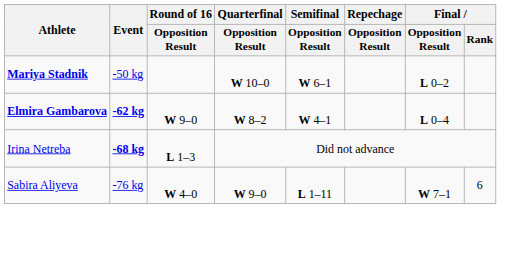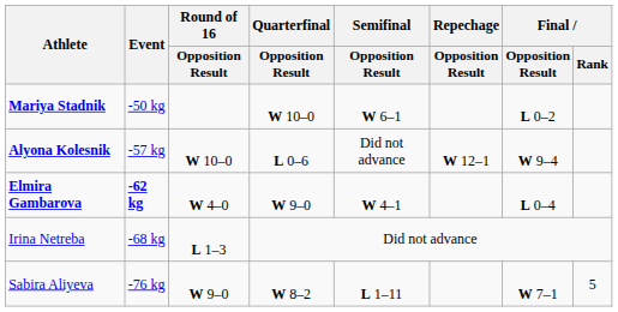 <table class="wikitable" style="font-size:90%">
 <tr>
 <th rowspan="2">Athlete</th>
 <th rowspan="2">Event</th>
 <th>Round of 16</th>
 <th>Quarterfinal</th>
 <th>Semifinal</th>
 <th>Repechage</th>
 <th colspan=2>Final / </th>
 </tr>
 <tr style="font-size: 95%">
 <th>Opposition<br>Result</th>
 <th>Opposition<br>Result</th>
 <th>Opposition<br>Result</th>
 <th>Opposition<br>Result</th>
 <th>Opposition<br>Result</th>
 <th>Rank</th>
 </tr>
 <tr align=center>
 <td align=left><strong><a href='#'>Mariya Stadnik</a></strong></td>
 <td align=left><a href='#'>-50 kg</a></td>
 <td></td>
 <td><br><strong>W</strong> 10–0 <sup></sup></td>
 <td><br><strong>W</strong> 6–1 <sup></sup></td>
 <td></td>
 <td><br><strong>L</strong> 0–2 <sup></sup></td>
 <td></td>
 </tr>
 <tr align=center>
+<td align=left><strong><a href='#'>Alyona Kolesnik</a></strong></td>
+<td align=left><a href='#'>-57 kg</a></td>
+<td><br><strong>W</strong> 10–0 <sup></sup></td>
+<td><br><strong>L</strong> 0–6 <sup></sup></td>
+<td>Did not advance</td>
+<td><br><strong>W</strong> 12–1 <sup></sup></td>
+<td><br><strong>W</strong> 9–4 <sup></sup></td>
+<td></td>
+</tr>
+<tr align=center>
 <td align=left><strong><a href='#'>Elmira Gambarova</a></strong></td>
 <td align=left><strong><a href='#'>-62 kg</a></strong></td>
+<td><br><strong>W</strong> 4–0 <sup></sup></td>
 <td><br><strong>W</strong> 9–0 <sup></sup></td>
-<td><br><strong>W</strong> 8–2 <sup></sup></td>
 <td><br><strong>W</strong> 4–1 <sup></sup></td>
 <td></td>
 <td><br><strong>L</strong> 0–4 <sup></sup></td>
 <td></td>
 </tr>
 <tr align=center>
 <td align=left><a href='#'>Irina Netreba</a></td>
-<td align=left><strong><a href='#'>-68 kg</a></strong></td>
+<td align=left><a href='#'>-68 kg</a></td>
 <td><br><strong>L</strong> 1–3 <sup></sup></td>
 <td colspan=5>Did not advance</td>
 </tr>
 <tr align=center>
 <td align=left><a href='#'>Sabira Aliyeva</a></td>
 <td align=left><a href='#'>-76 kg</a></td>
-<td><br><strong>W</strong> 4–0 <sup></sup></td>
 <td><br><strong>W</strong> 9–0 <sup></sup></td>
+<td><br><strong>W</strong> 8–2 <sup></sup></td>
 <td><br><strong>L</strong> 1–11 <sup></sup></td>
 <td></td>
 <td><br><strong>W</strong> 7–1 <sup></sup></td>
-<td>6</td>
+<td>5</td>
 </tr>
 </table>
